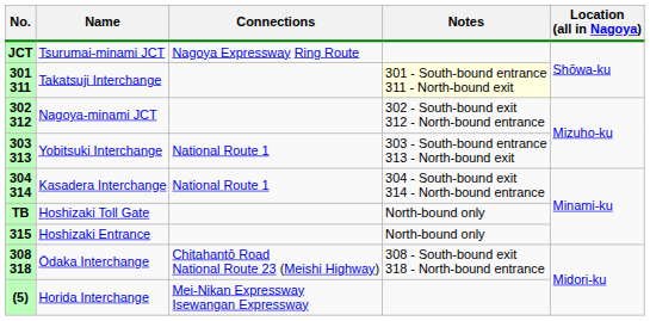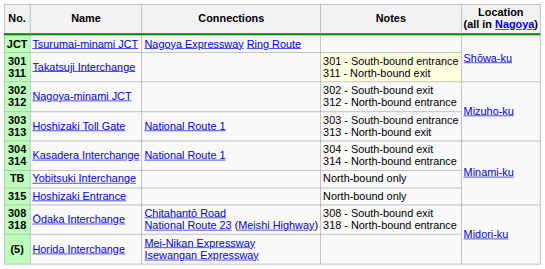 <table class="wikitable">
 <tr>
 <th style="border-bottom: 3px solid green;">No.</th>
 <th style="border-bottom: 3px solid green;">Name</th>
 <th style="border-bottom: 3px solid green;">Connections</th>
 <th style="border-bottom: 3px solid green;">Notes</th>
 <th style="border-bottom: 3px solid green;">Location<br>(all in <a href='#'>Nagoya</a>)</th>
 </tr>
 <tr>
 <th style="background-color: #BFB;">JCT</th>
 <td><a href='#'>Tsurumai-minami JCT</a></td>
 <td> <a href='#'>Nagoya Expressway</a> <a href='#'>Ring Route</a></td>
 <td></td>
 <td rowspan="2"><a href='#'>Shōwa-ku</a></td>
 </tr>
 <tr>
 <th style="background-color: #BFB;">301<br>311</th>
 <td><a href='#'>Takatsuji Interchange</a></td>
 <td></td>
 <td style="background: lightyellow;">301 - South-bound entrance<br>311 - North-bound exit</td>
 </tr>
 <tr>
 <th style="background-color: #BFB;">302<br>312</th>
 <td><a href='#'>Nagoya-minami JCT</a></td>
 <td></td>
 <td>302 - South-bound exit<br>312 - North-bound entrance</td>
 <td rowspan="2"><a href='#'>Mizuho-ku</a></td>
 </tr>
 <tr>
 <th style="background-color: #BFB;">303<br>313</th>
-<td><a href='#'>Yobitsuki Interchange</a></td>
+<td><a href='#'>Hoshizaki Toll Gate</a></td>
 <td> <a href='#'>National Route 1</a></td>
 <td>303 - South-bound entrance<br>313 - North-bound exit</td>
 </tr>
 <tr>
 <th style="background-color: #BFB;">304<br>314</th>
 <td><a href='#'>Kasadera Interchange</a></td>
 <td> <a href='#'>National Route 1</a></td>
 <td>304 - South-bound exit<br>314 - North-bound entrance</td>
 <td rowspan="3"><a href='#'>Minami-ku</a></td>
 </tr>
 <tr>
 <th style="background-color: #BFB;">TB</th>
-<td><a href='#'>Hoshizaki Toll Gate</a></td>
+<td><a href='#'>Yobitsuki Interchange</a></td>
 <td></td>
 <td>North-bound only</td>
 </tr>
 <tr>
 <th style="background-color: #BFB;">315</th>
 <td><a href='#'>Hoshizaki Entrance</a></td>
 <td></td>
 <td>North-bound only</td>
 </tr>
 <tr>
 <th style="background-color: #BFB;">308<br>318</th>
 <td><a href='#'>Ōdaka Interchange</a></td>
 <td> <a href='#'>Chitahantō Road</a><br> <a href='#'>National Route 23</a> (<a href='#'>Meishi Highway</a>)</td>
 <td>308 - South-bound exit<br>318 - North-bound entrance</td>
 <td rowspan="2"><a href='#'>Midori-ku</a></td>
 </tr>
 <tr>
 <th style="background-color: #BFB;">(5)</th>
 <td><a href='#'>Horida Interchange</a></td>
 <td> <a href='#'>Mei-Nikan Expressway</a><br> <a href='#'>Isewangan Expressway</a></td>
 <td></td>
 </tr>
 </table>
